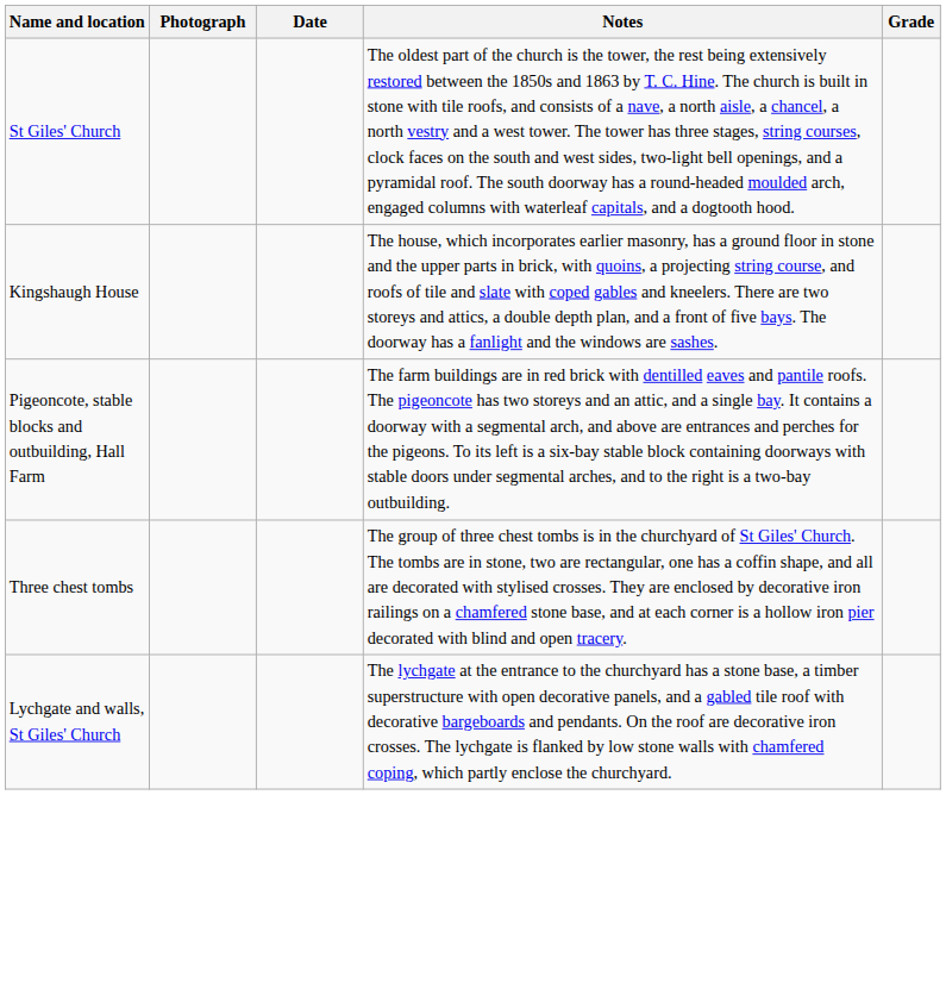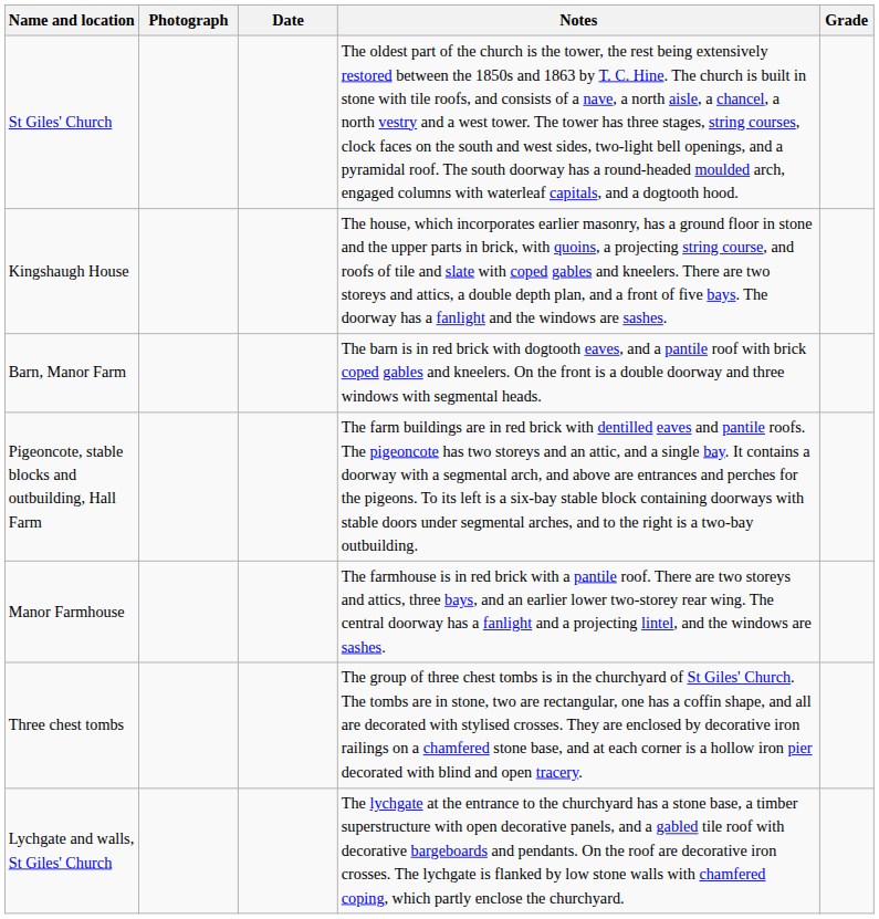 <table class="wikitable sortable plainrowheaders" style="width:100%; border:0px; text-align:left; line-height:150%">
 <tr>
 <th scope="col"  style="width:150px">Name and location</th>
 <th scope="col"  style="width:100px" class="unsortable">Photograph</th>
 <th scope="col"  style="width:120px">Date</th>
 <th scope="col"  style="width:650px" class="unsortable">Notes</th>
 <th scope="col"  style="width:50px">Grade</th>
 </tr>
 <tr>
 <td><a href='#'>St Giles' Church</a><br><small></small></td>
 <td></td>
 <td align="center"></td>
 <td>The oldest part of the church is the tower, the rest being extensively <a href='#'>restored</a> between the 1850s and 1863 by <a href='#'>T. C. Hine</a>.  The church is built in stone with tile roofs, and consists of a <a href='#'>nave</a>, a north <a href='#'>aisle</a>, a <a href='#'>chancel</a>, a north <a href='#'>vestry</a> and a west tower.  The tower has three stages, <a href='#'>string courses</a>, clock faces on the south and west sides, two-light bell openings, and a pyramidal roof.  The south doorway has a round-headed <a href='#'>moulded</a> arch, engaged columns with waterleaf <a href='#'>capitals</a>, and a dogtooth hood.</td>
 <td align="center" ></td>
 </tr>
 <tr>
 <td>Kingshaugh House<br><small></small></td>
 <td></td>
 <td align="center"></td>
 <td>The house, which incorporates earlier masonry, has a ground floor in stone and the upper parts in brick, with <a href='#'>quoins</a>, a projecting <a href='#'>string course</a>, and roofs of tile and <a href='#'>slate</a> with <a href='#'>coped</a> <a href='#'>gables</a> and kneelers.  There are two storeys and attics, a double depth plan, and a front of five <a href='#'>bays</a>.  The doorway has a <a href='#'>fanlight</a> and the windows are <a href='#'>sashes</a>.</td>
 <td align="center" ></td>
 </tr>
 <tr>
+<td>Barn, Manor Farm<br><small></small></td>
+<td></td>
+<td align="center"></td>
+<td>The barn is in red brick with dogtooth <a href='#'>eaves</a>, and a <a href='#'>pantile</a> roof with brick <a href='#'>coped</a> <a href='#'>gables</a> and kneelers.  On the front is a double doorway and three windows with segmental heads.</td>
+<td align="center" ></td>
+</tr>
+<tr>
 <td>Pigeoncote, stable blocks and outbuilding, Hall Farm<br><small></small></td>
 <td></td>
 <td align="center"></td>
 <td>The farm buildings are in red brick with <a href='#'>dentilled</a> <a href='#'>eaves</a> and <a href='#'>pantile</a> roofs.  The <a href='#'>pigeoncote</a> has two storeys and an attic, and a single <a href='#'>bay</a>.  It contains a doorway with a segmental arch, and above are entrances and perches for the pigeons.  To its left is a six-bay stable block containing doorways with stable doors under segmental arches, and to the right is a two-bay outbuilding.</td>
+<td align="center" ></td>
+</tr>
+<tr>
+<td>Manor Farmhouse<br><small></small></td>
+<td></td>
+<td align="center"></td>
+<td>The farmhouse is in red brick with a <a href='#'>pantile</a> roof.  There are two storeys and attics, three <a href='#'>bays</a>, and an earlier lower two-storey rear wing.  The central doorway has a <a href='#'>fanlight</a> and a projecting <a href='#'>lintel</a>, and the windows are <a href='#'>sashes</a>.</td>
 <td align="center" ></td>
 </tr>
 <tr>
 <td>Three chest tombs<br><small></small></td>
 <td></td>
 <td align="center"></td>
 <td>The group of three chest tombs is in the churchyard of <a href='#'>St Giles' Church</a>.  The tombs are in stone, two are rectangular, one has a coffin shape, and all are decorated with stylised crosses.  They are enclosed by decorative iron railings on a <a href='#'>chamfered</a> stone base, and at each corner is a hollow iron <a href='#'>pier</a> decorated with blind and open <a href='#'>tracery</a>.</td>
 <td align="center" ></td>
 </tr>
 <tr>
 <td>Lychgate and walls, <a href='#'>St Giles' Church</a><br><small></small></td>
 <td></td>
 <td align="center"></td>
 <td>The <a href='#'>lychgate</a> at the entrance to the churchyard has a stone base, a timber superstructure with open decorative panels, and a <a href='#'>gabled</a> tile roof with decorative <a href='#'>bargeboards</a> and pendants.  On the roof are decorative iron crosses.  The lychgate is flanked by low stone walls with <a href='#'>chamfered</a> <a href='#'>coping</a>, which partly enclose the churchyard.</td>
 <td align="center" ></td>
 </tr>
 <tr>
 </tr>
 </table>
